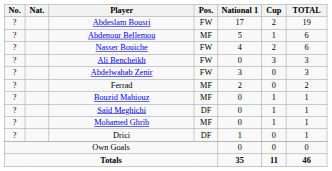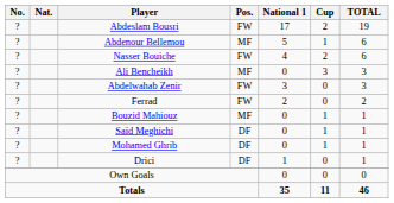 <table class="wikitable sortable alternance"  style="font-size:85%; text-align:center; line-height:14px; width:60%;">
 <tr>
 <th width=10><strong>No.</strong></th>
 <th width=10><strong>Nat.</strong></th>
 <th width=180><strong>Player</strong></th>
 <th width=10><strong>Pos.</strong></th>
 <th width=10>National 1</th>
 <th width=10>Cup</th>
 <th width=10>TOTAL</th>
 </tr>
 <tr>
 <td>?</td>
 <td></td>
 <td><a href='#'>Abdeslam Bousri</a></td>
 <td>FW</td>
 <td>17</td>
 <td>2</td>
 <td>19</td>
 </tr>
 <tr>
 <td>?</td>
 <td></td>
 <td><a href='#'>Abdenour Bellemou</a></td>
 <td>MF</td>
 <td>5</td>
 <td>1</td>
 <td>6</td>
 </tr>
 <tr>
 <td>?</td>
 <td></td>
 <td><a href='#'>Nasser Bouiche</a></td>
 <td>FW</td>
 <td>4</td>
 <td>2</td>
 <td>6</td>
 </tr>
 <tr>
 <td>?</td>
 <td></td>
 <td><a href='#'>Ali Bencheikh</a></td>
-<td>FW</td>
+<td>MF</td>
 <td>0</td>
 <td>3</td>
 <td>3</td>
 </tr>
 <tr>
 <td>?</td>
 <td></td>
 <td><a href='#'>Abdelwahab Zenir</a></td>
 <td>FW</td>
 <td>3</td>
 <td>0</td>
 <td>3</td>
 </tr>
 <tr>
 <td>?</td>
 <td></td>
 <td>Ferrad</td>
-<td>MF</td>
+<td>FW</td>
 <td>2</td>
 <td>0</td>
 <td>2</td>
 </tr>
 <tr>
 <td>?</td>
 <td></td>
 <td><a href='#'>Bouzid Mahiouz</a></td>
 <td>MF</td>
 <td>0</td>
 <td>1</td>
 <td>1</td>
 </tr>
 <tr>
 <td>?</td>
 <td></td>
 <td><a href='#'>Saïd Meghichi</a></td>
 <td>DF</td>
 <td>0</td>
 <td>1</td>
 <td>1</td>
 </tr>
 <tr>
 <td>?</td>
 <td></td>
 <td><a href='#'>Mohamed Ghrib</a></td>
-<td>MF</td>
+<td>DF</td>
 <td>0</td>
 <td>1</td>
 <td>1</td>
 </tr>
 <tr>
 <td>?</td>
 <td></td>
 <td>Drici</td>
 <td>DF</td>
 <td>1</td>
 <td>0</td>
 <td>1</td>
 </tr>
 <tr>
 </tr>
 <tr class="sortbottom">
 <td colspan="4">Own Goals</td>
 <td>0</td>
 <td>0</td>
 <td>0</td>
 </tr>
 <tr class="sortbottom">
 <td colspan="4"><strong>Totals</strong></td>
 <td><strong>35</strong></td>
 <td><strong>11</strong></td>
 <td><strong>46</strong></td>
 </tr>
 </table>
